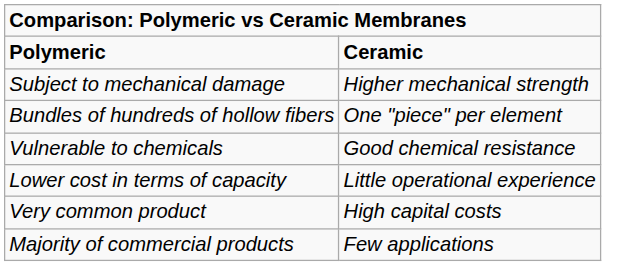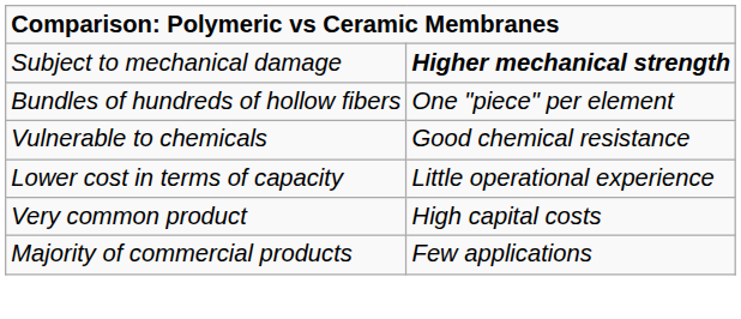 <table class="wikitable">
 <tr>
 <td colspan="2"><strong>Comparison: Polymeric vs Ceramic Membranes</strong></td>
 </tr>
 <tr>
-<td><strong>Polymeric</strong></td>
-<td><strong>Ceramic</strong></td>
-</tr>
-<tr>
 <td><em>Subject to mechanical damage</em></td>
-<td><em>Higher mechanical strength</em></td>
+<td><strong><em>Higher mechanical strength</em></strong></td>
 </tr>
 <tr>
 <td><em>Bundles of hundreds of hollow fibers</em></td>
 <td><em>One "piece" per element</em></td>
 </tr>
 <tr>
 <td><em>Vulnerable to chemicals</em></td>
 <td><em>Good chemical resistance</em></td>
 </tr>
 <tr>
 <td><em>Lower cost in terms of capacity</em></td>
 <td><em>Little operational experience</em></td>
 </tr>
 <tr>
 <td><em>Very common product</em></td>
 <td><em>High capital costs</em></td>
 </tr>
 <tr>
 <td><em>Majority of commercial products</em></td>
 <td><em>Few applications</em></td>
 </tr>
 </table>
